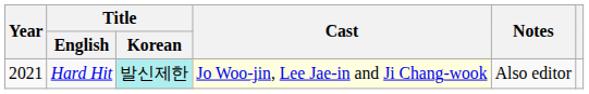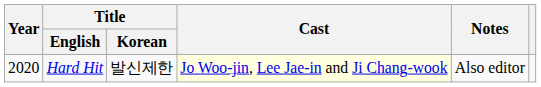 <table class="wikitable plainrowheaders">
 <tr>
 <th scope="col" rowspan=2>Year</th>
 <th scope="col" colspan=2>Title</th>
 <th scope="col" rowspan=2>Cast</th>
 <th scope="col" rowspan=2 class="unsortable">Notes</th>
 <th scope="col" rowspan=2 class="unsortable"></th>
 </tr>
 <tr>
 <th>English</th>
 <th>Korean</th>
 </tr>
 <tr>
-<td>2021</td>
+<td>2020</td>
 <td><em><a href='#'>Hard Hit</a></em></td>
-<td style="background: paleturquoise;">발신제한</td>
+<td>발신제한</td>
 <td style="background: lightyellow;"><a href='#'>Jo Woo-jin</a>, <a href='#'>Lee Jae-in</a> and <a href='#'>Ji Chang-wook</a></td>
 <td>Also editor</td>
 <td></td>
 </tr>
 </table>
